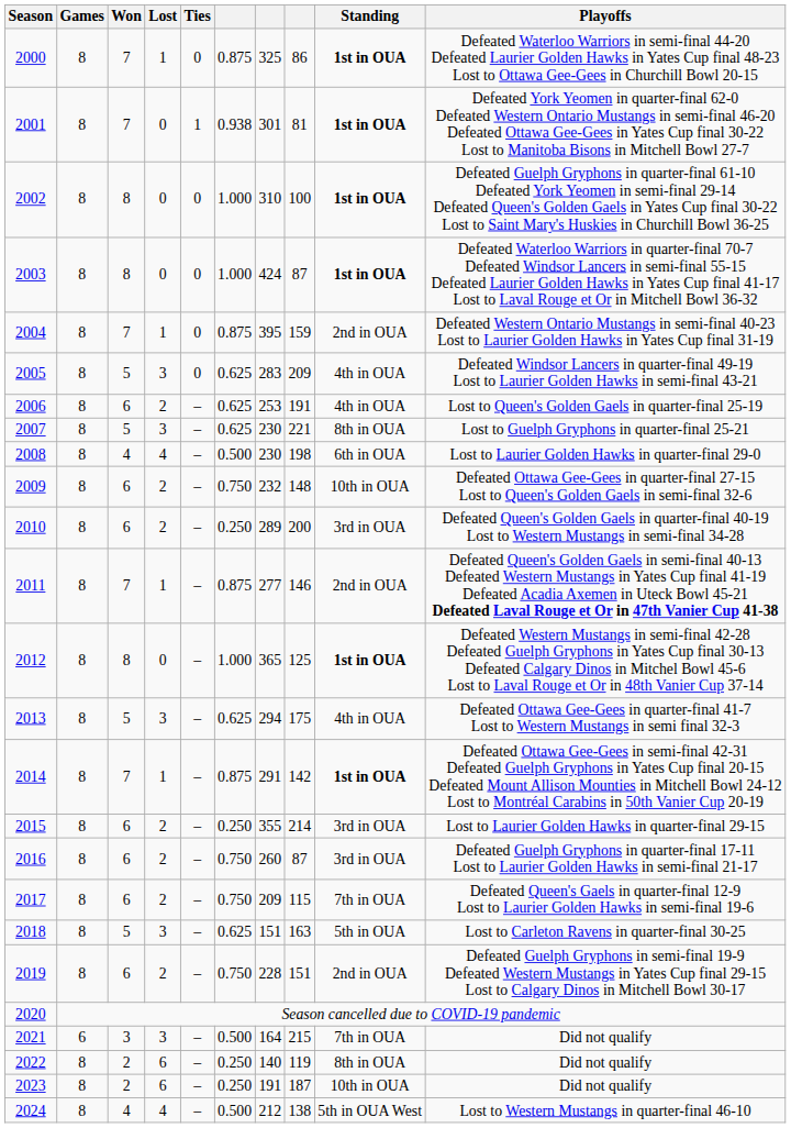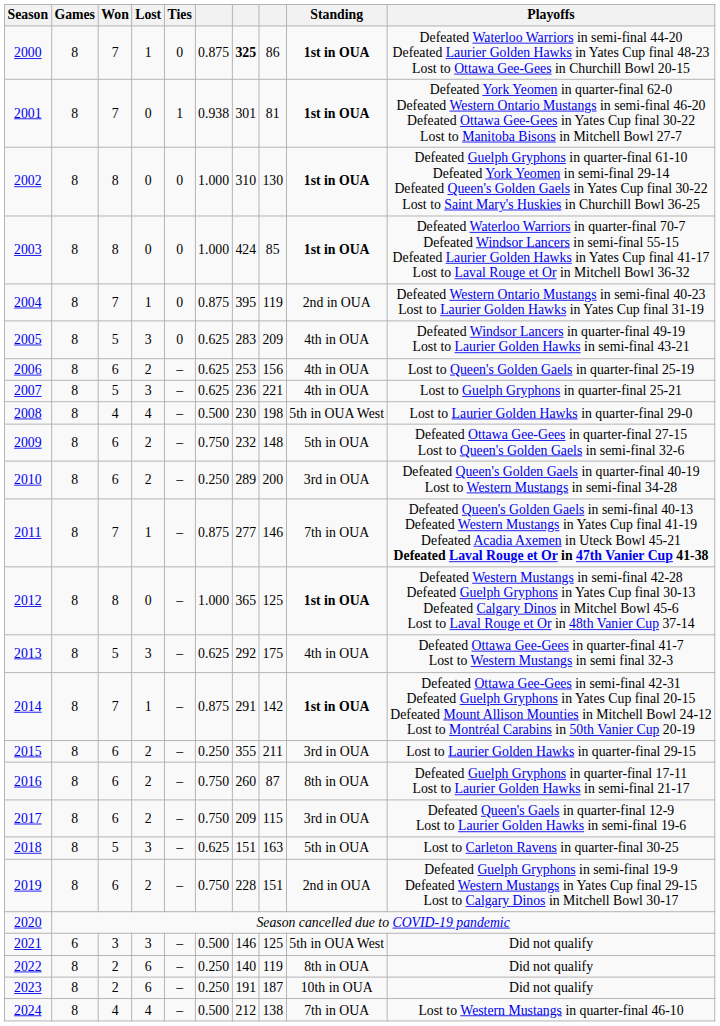 <table class="wikitable" style="text-align:center">
 <tr>
 <th>Season</th>
 <th>Games</th>
 <th>Won</th>
 <th>Lost</th>
 <th>Ties</th>
 <th></th>
 <th></th>
 <th></th>
 <th>Standing</th>
 <th>Playoffs</th>
 </tr>
 <tr>
 <td><a href='#'>2000</a></td>
 <td>8</td>
 <td>7</td>
 <td>1</td>
 <td>0</td>
 <td>0.875</td>
-<td>325</td>
+<td><strong>325</strong></td>
 <td>86</td>
 <td><strong>1st in OUA</strong></td>
 <td>Defeated <a href='#'>Waterloo Warriors</a> in semi-final 44-20<br>Defeated <a href='#'>Laurier Golden Hawks</a> in Yates Cup final 48-23<br>Lost to <a href='#'>Ottawa Gee-Gees</a> in Churchill Bowl 20-15</td>
 </tr>
 <tr>
 <td><a href='#'>2001</a></td>
 <td>8</td>
 <td>7</td>
 <td>0</td>
 <td>1</td>
 <td>0.938</td>
 <td>301</td>
 <td>81</td>
 <td><strong>1st in OUA</strong></td>
 <td>Defeated <a href='#'>York Yeomen</a> in quarter-final 62-0<br>Defeated <a href='#'>Western Ontario Mustangs</a> in semi-final 46-20<br>Defeated <a href='#'>Ottawa Gee-Gees</a> in Yates Cup final 30-22<br>Lost to <a href='#'>Manitoba Bisons</a> in Mitchell Bowl 27-7</td>
 </tr>
 <tr>
 <td><a href='#'>2002</a></td>
 <td>8</td>
 <td>8</td>
 <td>0</td>
 <td>0</td>
 <td>1.000</td>
 <td>310</td>
-<td>100</td>
+<td>130</td>
 <td><strong>1st in OUA</strong></td>
 <td>Defeated <a href='#'>Guelph Gryphons</a> in quarter-final 61-10<br>Defeated <a href='#'>York Yeomen</a> in semi-final 29-14<br>Defeated <a href='#'>Queen's Golden Gaels</a> in Yates Cup final 30-22<br>Lost to <a href='#'>Saint Mary's Huskies</a> in Churchill Bowl 36-25</td>
 </tr>
 <tr>
 <td><a href='#'>2003</a></td>
 <td>8</td>
 <td>8</td>
 <td>0</td>
 <td>0</td>
 <td>1.000</td>
 <td>424</td>
-<td>87</td>
+<td>85</td>
 <td><strong>1st in OUA</strong></td>
 <td>Defeated <a href='#'>Waterloo Warriors</a> in quarter-final 70-7<br>Defeated <a href='#'>Windsor Lancers</a> in semi-final 55-15<br>Defeated <a href='#'>Laurier Golden Hawks</a> in Yates Cup final 41-17<br>Lost to <a href='#'>Laval Rouge et Or</a> in Mitchell Bowl 36-32</td>
 </tr>
 <tr>
 <td><a href='#'>2004</a></td>
 <td>8</td>
 <td>7</td>
 <td>1</td>
 <td>0</td>
 <td>0.875</td>
 <td>395</td>
-<td>159</td>
+<td>119</td>
 <td>2nd in OUA</td>
 <td>Defeated <a href='#'>Western Ontario Mustangs</a> in semi-final 40-23<br>Lost to <a href='#'>Laurier Golden Hawks</a> in Yates Cup final 31-19</td>
 </tr>
 <tr>
 <td><a href='#'>2005</a></td>
 <td>8</td>
 <td>5</td>
 <td>3</td>
 <td>0</td>
 <td>0.625</td>
 <td>283</td>
 <td>209</td>
 <td>4th in OUA</td>
 <td>Defeated <a href='#'>Windsor Lancers</a> in quarter-final 49-19<br>Lost to <a href='#'>Laurier Golden Hawks</a> in semi-final 43-21</td>
 </tr>
 <tr>
 <td><a href='#'>2006</a></td>
 <td>8</td>
 <td>6</td>
 <td>2</td>
 <td>–</td>
 <td>0.625</td>
 <td>253</td>
-<td>191</td>
+<td>156</td>
 <td>4th in OUA</td>
 <td>Lost to <a href='#'>Queen's Golden Gaels</a> in quarter-final 25-19</td>
 </tr>
 <tr>
 <td><a href='#'>2007</a></td>
 <td>8</td>
 <td>5</td>
 <td>3</td>
 <td>–</td>
 <td>0.625</td>
-<td>230</td>
+<td>236</td>
 <td>221</td>
-<td>8th in OUA</td>
+<td>4th in OUA</td>
 <td>Lost to <a href='#'>Guelph Gryphons</a> in quarter-final 25-21</td>
 </tr>
 <tr>
 <td><a href='#'>2008</a></td>
 <td>8</td>
 <td>4</td>
 <td>4</td>
 <td>–</td>
 <td>0.500</td>
 <td>230</td>
 <td>198</td>
-<td>6th in OUA</td>
+<td>5th in OUA West</td>
 <td>Lost to <a href='#'>Laurier Golden Hawks</a> in quarter-final 29-0</td>
 </tr>
 <tr>
 <td><a href='#'>2009</a></td>
 <td>8</td>
 <td>6</td>
 <td>2</td>
 <td>–</td>
 <td>0.750</td>
 <td>232</td>
 <td>148</td>
-<td>10th in OUA</td>
+<td>5th in OUA</td>
 <td>Defeated <a href='#'>Ottawa Gee-Gees</a> in quarter-final 27-15<br>Lost to <a href='#'>Queen's Golden Gaels</a> in semi-final 32-6</td>
 </tr>
 <tr>
 <td><a href='#'>2010</a></td>
 <td>8</td>
 <td>6</td>
 <td>2</td>
 <td>–</td>
 <td>0.250</td>
 <td>289</td>
 <td>200</td>
 <td>3rd in OUA</td>
 <td>Defeated <a href='#'>Queen's Golden Gaels</a> in quarter-final 40-19<br>Lost to <a href='#'>Western Mustangs</a> in semi-final 34-28</td>
 </tr>
 <tr>
 <td><a href='#'>2011</a></td>
 <td>8</td>
 <td>7</td>
 <td>1</td>
 <td>–</td>
 <td>0.875</td>
 <td>277</td>
 <td>146</td>
-<td>2nd in OUA</td>
+<td>7th in OUA</td>
 <td>Defeated <a href='#'>Queen's Golden Gaels</a> in semi-final 40-13<br>Defeated <a href='#'>Western Mustangs</a> in Yates Cup final 41-19 <br>Defeated <a href='#'>Acadia Axemen</a> in Uteck Bowl 45-21<br><strong>Defeated <a href='#'>Laval Rouge et Or</a> in <a href='#'>47th Vanier Cup</a> 41-38</strong></td>
 </tr>
 <tr>
 <td><a href='#'>2012</a></td>
 <td>8</td>
 <td>8</td>
 <td>0</td>
 <td>–</td>
 <td>1.000</td>
 <td>365</td>
 <td>125</td>
 <td><strong>1st in OUA</strong></td>
 <td>Defeated <a href='#'>Western Mustangs</a> in semi-final 42-28<br>Defeated <a href='#'>Guelph Gryphons</a> in Yates Cup final 30-13<br>Defeated <a href='#'>Calgary Dinos</a> in Mitchel Bowl 45-6<br>Lost to <a href='#'>Laval Rouge et Or</a> in <a href='#'>48th Vanier Cup</a> 37-14</td>
 </tr>
 <tr>
 <td><a href='#'>2013</a></td>
 <td>8</td>
 <td>5</td>
 <td>3</td>
 <td>–</td>
 <td>0.625</td>
-<td>294</td>
+<td>292</td>
 <td>175</td>
 <td>4th in OUA</td>
 <td>Defeated <a href='#'>Ottawa Gee-Gees</a> in quarter-final 41-7<br>Lost to <a href='#'>Western Mustangs</a> in semi final 32-3</td>
 </tr>
 <tr>
 <td><a href='#'>2014</a></td>
 <td>8</td>
 <td>7</td>
 <td>1</td>
 <td>–</td>
 <td>0.875</td>
 <td>291</td>
 <td>142</td>
 <td><strong>1st in OUA</strong></td>
 <td>Defeated <a href='#'>Ottawa Gee-Gees</a> in semi-final 42-31 <br> Defeated <a href='#'>Guelph Gryphons</a> in Yates Cup final 20-15 <br>Defeated <a href='#'>Mount Allison Mounties</a> in Mitchell Bowl 24-12 <br> Lost to <a href='#'>Montréal Carabins</a> in <a href='#'>50th Vanier Cup</a> 20-19</td>
 </tr>
 <tr>
 <td><a href='#'>2015</a></td>
 <td>8</td>
 <td>6</td>
 <td>2</td>
 <td>–</td>
 <td>0.250</td>
 <td>355</td>
-<td>214</td>
+<td>211</td>
 <td>3rd in OUA</td>
 <td>Lost to <a href='#'>Laurier Golden Hawks</a> in quarter-final 29-15</td>
 </tr>
 <tr>
 <td><a href='#'>2016</a></td>
 <td>8</td>
 <td>6</td>
 <td>2</td>
 <td>–</td>
 <td>0.750</td>
 <td>260</td>
 <td>87</td>
-<td>3rd in OUA</td>
+<td>8th in OUA</td>
 <td>Defeated <a href='#'>Guelph Gryphons</a> in quarter-final 17-11 <br> Lost to <a href='#'>Laurier Golden Hawks</a> in semi-final 21-17</td>
 </tr>
 <tr>
 <td><a href='#'>2017</a></td>
 <td>8</td>
 <td>6</td>
 <td>2</td>
 <td>–</td>
 <td>0.750</td>
 <td>209</td>
 <td>115</td>
-<td>7th in OUA</td>
+<td>3rd in OUA</td>
 <td>Defeated <a href='#'>Queen's Gaels</a> in quarter-final 12-9 <br> Lost to <a href='#'>Laurier Golden Hawks</a> in semi-final 19-6</td>
 </tr>
 <tr>
 <td><a href='#'>2018</a></td>
 <td>8</td>
 <td>5</td>
 <td>3</td>
 <td>–</td>
 <td>0.625</td>
 <td>151</td>
 <td>163</td>
 <td>5th in OUA</td>
 <td>Lost to <a href='#'>Carleton Ravens</a> in quarter-final 30-25</td>
 </tr>
 <tr>
 <td><a href='#'>2019</a></td>
 <td>8</td>
 <td>6</td>
 <td>2</td>
 <td>–</td>
 <td>0.750</td>
 <td>228</td>
 <td>151</td>
 <td>2nd in OUA</td>
 <td>Defeated <a href='#'>Guelph Gryphons</a> in semi-final 19-9<br> Defeated <a href='#'>Western Mustangs</a> in Yates Cup final 29-15 <br>Lost to <a href='#'>Calgary Dinos</a> in Mitchell Bowl 30-17</td>
 </tr>
 <tr>
 <td><a href='#'>2020</a></td>
 <td align="center" colSpan="9"><em>Season cancelled due to <a href='#'>COVID-19 pandemic</a></em></td>
 </tr>
 <tr>
 <td><a href='#'>2021</a></td>
 <td>6</td>
 <td>3</td>
 <td>3</td>
 <td>–</td>
 <td>0.500</td>
-<td>164</td>
-<td>215</td>
-<td>7th in OUA</td>
+<td>146</td>
+<td>125</td>
+<td>5th in OUA West</td>
 <td>Did not qualify</td>
 </tr>
 <tr>
 <td><a href='#'>2022</a></td>
 <td>8</td>
 <td>2</td>
 <td>6</td>
 <td>–</td>
 <td>0.250</td>
 <td>140</td>
 <td>119</td>
 <td>8th in OUA</td>
 <td>Did not qualify</td>
 </tr>
 <tr>
 <td><a href='#'>2023</a></td>
 <td>8</td>
 <td>2</td>
 <td>6</td>
 <td>–</td>
 <td>0.250</td>
 <td>191</td>
 <td>187</td>
 <td>10th in OUA</td>
 <td>Did not qualify</td>
 </tr>
 <tr>
 <td><a href='#'>2024</a></td>
 <td>8</td>
 <td>4</td>
 <td>4</td>
 <td>–</td>
 <td>0.500</td>
 <td>212</td>
 <td>138</td>
-<td>5th in OUA West</td>
+<td>7th in OUA</td>
 <td>Lost to <a href='#'>Western Mustangs</a> in quarter-final 46-10</td>
 </tr>
 </table>
